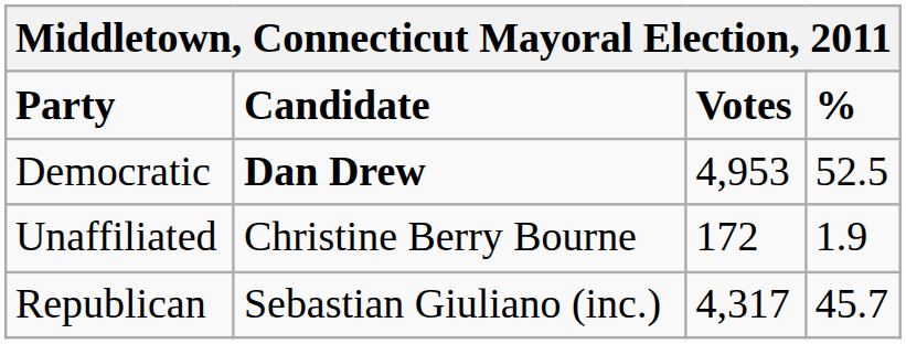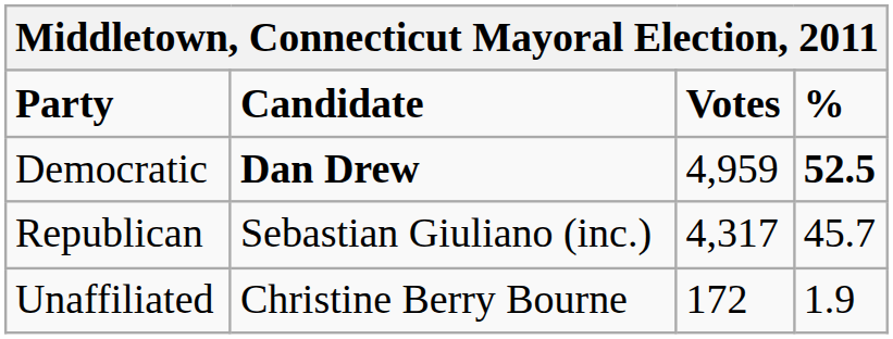 <table class="wikitable">
 <tr>
 <th colspan="4">Middletown, Connecticut Mayoral Election, 2011</th>
 </tr>
 <tr>
 <td><strong>Party</strong></td>
 <td><strong>Candidate</strong></td>
 <td><strong>Votes</strong></td>
 <td><strong>%</strong></td>
 </tr>
 <tr>
 <td>Democratic</td>
 <td><strong>Dan Drew</strong></td>
-<td>4,953</td>
-<td>52.5</td>
+<td>4,959</td>
+<td><strong>52.5</strong></td>
+</tr>
+<tr>
+<td>Republican</td>
+<td>Sebastian Giuliano (inc.)</td>
+<td>4,317</td>
+<td>45.7</td>
 </tr>
 <tr>
 <td>Unaffiliated</td>
 <td>Christine Berry Bourne</td>
 <td>172</td>
 <td>1.9</td>
 </tr>
-<tr>
-<td>Republican</td>
-<td>Sebastian Giuliano (inc.)</td>
-<td>4,317</td>
-<td>45.7</td>
-</tr>
 </table>
